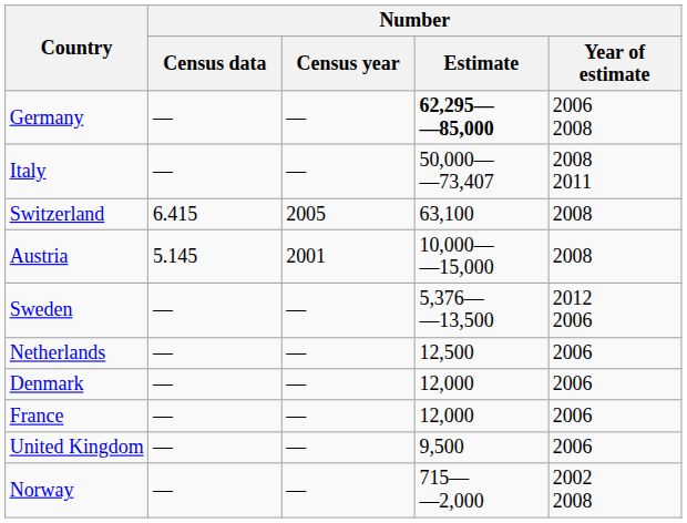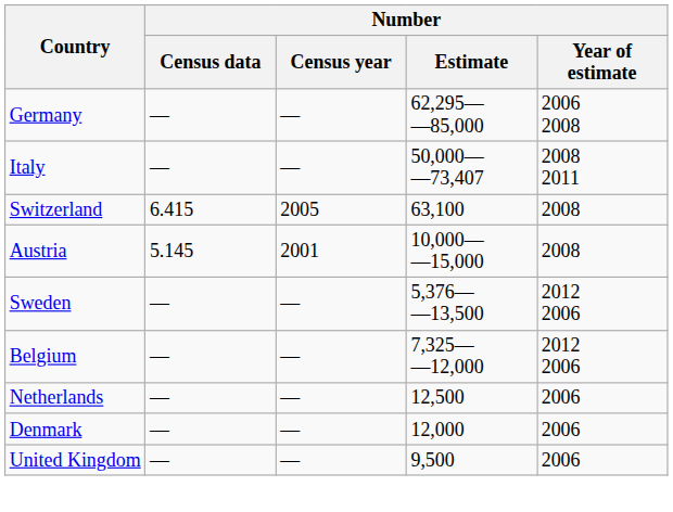 <table class="wikitable">
 <tr>
 <th rowspan=2>Country</th>
 <th colspan=4>Number</th>
 </tr>
 <tr>
 <th style="width:100px">Census data</th>
 <th style="width:100px">Census year</th>
 <th style="width:100px">Estimate</th>
 <th style="width:100px">Year of estimate</th>
 </tr>
 <tr>
 <td><a href='#'>Germany</a></td>
 <td>—</td>
 <td>—</td>
-<td><strong>62,295—<br>—85,000</strong></td>
+<td>62,295—<br>—85,000</td>
 <td>2006<br>2008</td>
 </tr>
 <tr>
 <td><a href='#'>Italy</a></td>
 <td>—</td>
 <td>—</td>
 <td>50,000—<br>—73,407</td>
 <td>2008<br>2011</td>
 </tr>
 <tr>
 <td><a href='#'>Switzerland</a></td>
 <td>6.415</td>
 <td>2005</td>
 <td>63,100</td>
 <td>2008</td>
 </tr>
 <tr>
 <td><a href='#'>Austria</a></td>
 <td>5.145</td>
 <td>2001</td>
 <td>10,000—<br>—15,000</td>
 <td>2008</td>
 </tr>
 <tr>
 <td><a href='#'>Sweden</a></td>
 <td>—</td>
 <td>—</td>
 <td>5,376—<br>—13,500</td>
 <td>2012<br>2006</td>
 </tr>
 <tr>
+<td><a href='#'>Belgium</a></td>
+<td>—</td>
+<td>—</td>
+<td>7,325—<br>—12,000</td>
+<td>2012<br>2006</td>
+</tr>
+<tr>
 <td><a href='#'>Netherlands</a></td>
 <td>—</td>
 <td>—</td>
 <td>12,500</td>
 <td>2006</td>
 </tr>
 <tr>
 <td><a href='#'>Denmark</a></td>
 <td>—</td>
 <td>—</td>
 <td>12,000</td>
 <td>2006</td>
 </tr>
 <tr>
-<td><a href='#'>France</a></td>
-<td>—</td>
-<td>—</td>
-<td>12,000</td>
-<td>2006</td>
-</tr>
-<tr>
 <td><a href='#'>United Kingdom</a></td>
 <td>—</td>
 <td>—</td>
 <td>9,500</td>
 <td>2006</td>
 </tr>
-<tr>
-<td><a href='#'>Norway</a></td>
-<td>—</td>
-<td>—</td>
-<td>715—<br>—2,000</td>
-<td>2002<br>2008</td>
-</tr>
 </table>
